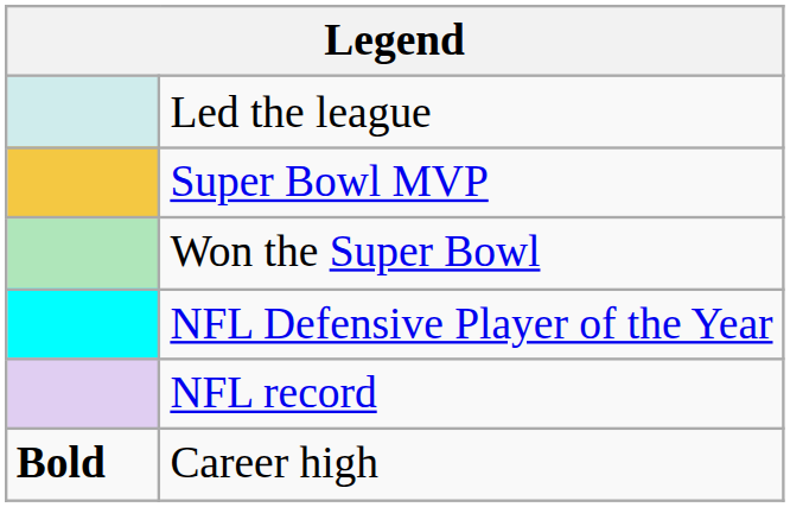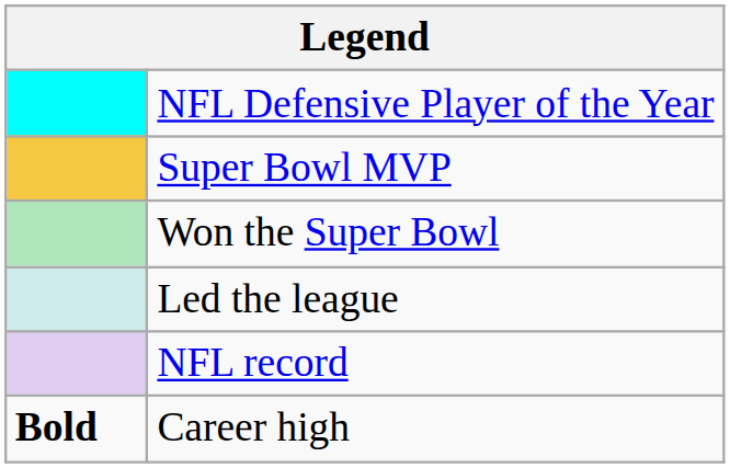 <table class="wikitable mw-collapsible mw-collapsed">
 <tr>
 <th colspan="2">Legend</th>
 </tr>
 <tr>
-<td style="background:#cfecec; width:3em;"></td>
-<td>Led the league</td>
+<td style="background:#00ffff; width:3em;"></td>
+<td><a href='#'>NFL Defensive Player of the Year</a></td>
 </tr>
 <tr>
 <td style="background:#f4c842; width:3em;"></td>
 <td><a href='#'>Super Bowl MVP</a></td>
 </tr>
 <tr>
 <td style="background:#afe6ba; width:3em;"></td>
 <td>Won the <a href='#'>Super Bowl</a></td>
 </tr>
 <tr>
-<td style="background:#00ffff; width:3em;"></td>
-<td><a href='#'>NFL Defensive Player of the Year</a></td>
+<td style="background:#cfecec; width:3em;"></td>
+<td>Led the league</td>
 </tr>
 <tr>
 <td style="background:#e0cef2; width:3em;"></td>
 <td><a href='#'>NFL record</a></td>
 </tr>
 <tr>
 <td><strong>Bold</strong></td>
 <td>Career high</td>
 </tr>
 </table>
